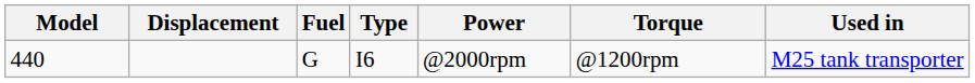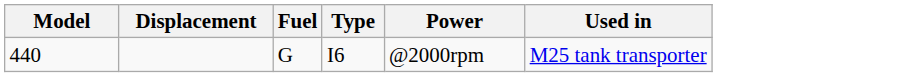 <table class="wikitable">
 <tr>
 <th style="width: 80px;">Model</th>
 <th style="width: 110px;">Displacement</th>
 <th style="width: 30px;">Fuel</th>
 <th style="width: 40px;">Type</th>
 <th style="width: 100px;">Power</th>
-<th style="width: 130px;">Torque</th>
 <th>Used in</th>
 </tr>
 <tr>
 <td>440</td>
 <td></td>
 <td>G</td>
 <td>I6</td>
 <td> @2000rpm</td>
-<td> @1200rpm</td>
 <td><a href='#'>M25 tank transporter</a></td>
 </tr>
 </table>
